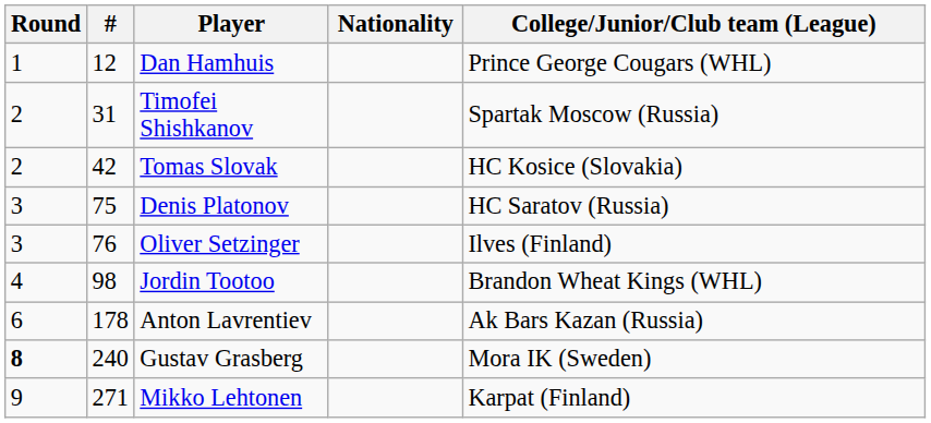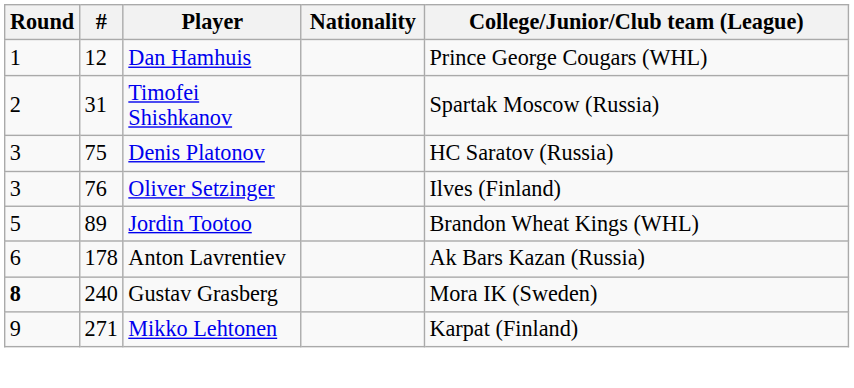 <table class="wikitable">
 <tr align="center">
 <th bgcolor="#DDDDFF" width="4.0%">Round</th>
 <th bgcolor="#DDDDFF" width="4.0%">#</th>
 <th bgcolor="#DDDDFF" width="21.0%">Player</th>
 <th bgcolor="#DDDDFF" width="14.5%">Nationality</th>
 <th bgcolor="#DDDDFF" width="50.0%">College/Junior/Club team (League)</th>
 </tr>
 <tr>
 <td>1</td>
 <td>12</td>
 <td><a href='#'>Dan Hamhuis</a></td>
 <td></td>
 <td>Prince George Cougars (WHL)</td>
 </tr>
 <tr>
 <td>2</td>
 <td>31</td>
 <td><a href='#'>Timofei Shishkanov</a></td>
 <td></td>
 <td>Spartak Moscow (Russia)</td>
 </tr>
 <tr>
-<td>2</td>
-<td>42</td>
-<td><a href='#'>Tomas Slovak</a></td>
-<td></td>
-<td>HC Kosice (Slovakia)</td>
-</tr>
-<tr>
 <td>3</td>
 <td>75</td>
 <td><a href='#'>Denis Platonov</a></td>
 <td></td>
 <td>HC Saratov (Russia)</td>
 </tr>
 <tr>
 <td>3</td>
 <td>76</td>
 <td><a href='#'>Oliver Setzinger</a></td>
 <td></td>
 <td>Ilves (Finland)</td>
 </tr>
 <tr>
-<td>4</td>
-<td>98</td>
+<td>5</td>
+<td>89</td>
 <td><a href='#'>Jordin Tootoo</a></td>
 <td></td>
 <td>Brandon Wheat Kings (WHL)</td>
 </tr>
 <tr>
 <td>6</td>
 <td>178</td>
 <td>Anton Lavrentiev</td>
 <td></td>
 <td>Ak Bars Kazan (Russia)</td>
 </tr>
 <tr>
 <td><strong>8</strong></td>
 <td>240</td>
 <td>Gustav Grasberg</td>
 <td></td>
 <td>Mora IK (Sweden)</td>
 </tr>
 <tr>
 <td>9</td>
 <td>271</td>
 <td><a href='#'>Mikko Lehtonen</a></td>
 <td></td>
 <td>Karpat (Finland)</td>
 </tr>
 </table>
